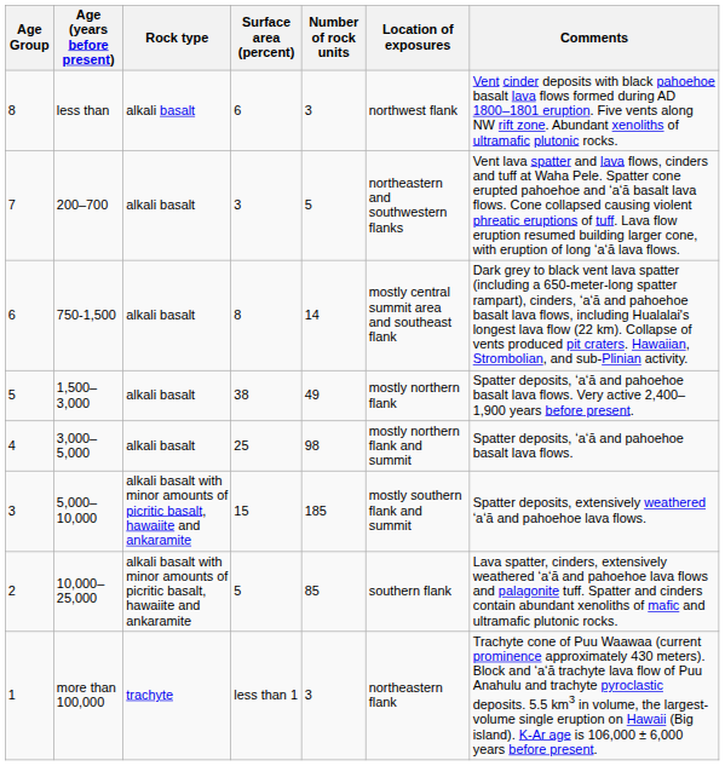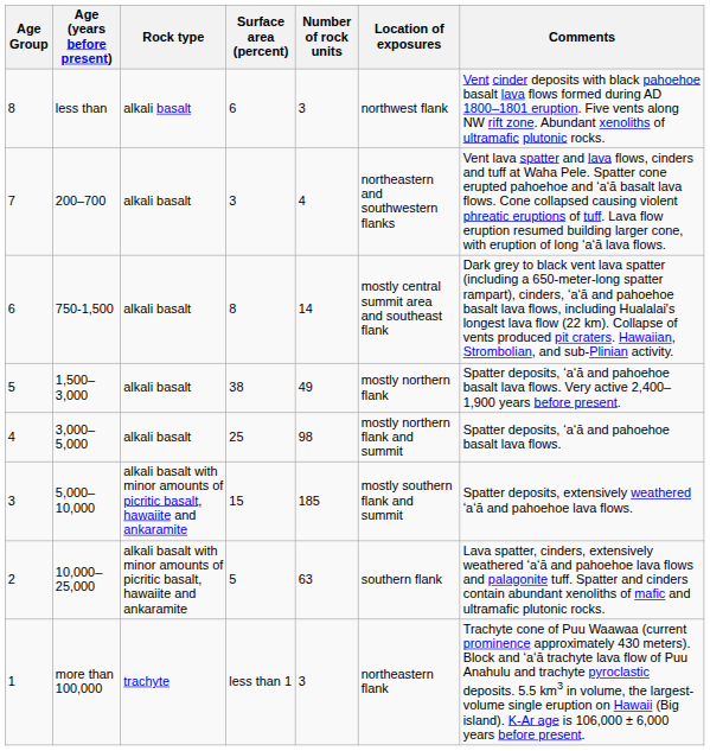 <table class="wikitable">
 <tr>
 <th>Age Group</th>
 <th>Age (years <a href='#'>before present</a>)</th>
 <th>Rock type</th>
 <th>Surface area (percent)</th>
 <th>Number of rock units</th>
 <th>Location of exposures</th>
 <th>Comments</th>
 </tr>
 <tr>
 <td>8</td>
 <td>less than </td>
 <td>alkali <a href='#'>basalt</a></td>
 <td>6</td>
 <td>3</td>
 <td>northwest flank</td>
 <td><a href='#'>Vent</a> <a href='#'>cinder</a> deposits with black <a href='#'>pahoehoe</a> basalt <a href='#'>lava</a> flows formed during AD <a href='#'>1800–1801 eruption</a>. Five vents along NW <a href='#'>rift zone</a>. Abundant <a href='#'>xenoliths</a> of <a href='#'>ultramafic</a> <a href='#'>plutonic</a> rocks.</td>
 </tr>
 <tr>
 <td>7</td>
 <td>200–700</td>
 <td>alkali basalt</td>
 <td>3</td>
-<td>5</td>
+<td>4</td>
 <td>northeastern and southwestern flanks</td>
 <td>Vent lava <a href='#'>spatter</a> and <a href='#'>lava</a> flows, cinders and tuff at Waha Pele. Spatter cone erupted pahoehoe and ʻaʻā basalt lava flows. Cone collapsed causing violent <a href='#'>phreatic eruptions</a> of <a href='#'>tuff</a>. Lava flow eruption resumed building larger cone, with eruption of long ʻaʻā lava flows.</td>
 </tr>
 <tr>
 <td>6</td>
 <td>750-1,500</td>
 <td>alkali basalt</td>
 <td>8</td>
 <td>14</td>
 <td>mostly central summit area and southeast flank</td>
 <td>Dark grey to black vent lava spatter (including a 650-meter-long spatter rampart), cinders, ʻaʻā and pahoehoe basalt lava flows, including Hualalai's longest lava flow (22 km). Collapse of vents produced <a href='#'>pit craters</a>. <a href='#'>Hawaiian</a>, <a href='#'>Strombolian</a>, and sub-<a href='#'>Plinian</a> activity.</td>
 </tr>
 <tr>
 <td>5</td>
 <td>1,500–3,000</td>
 <td>alkali basalt</td>
 <td>38</td>
 <td>49</td>
 <td>mostly northern flank</td>
 <td>Spatter deposits, ʻaʻā and pahoehoe basalt lava flows. Very active 2,400–1,900 years <a href='#'>before present</a>.</td>
 </tr>
 <tr>
 <td>4</td>
 <td>3,000–5,000</td>
 <td>alkali basalt</td>
 <td>25</td>
 <td>98</td>
 <td>mostly northern flank and summit</td>
 <td>Spatter deposits, ʻaʻā and pahoehoe basalt lava flows.</td>
 </tr>
 <tr>
 <td>3</td>
 <td>5,000–10,000</td>
 <td>alkali basalt with minor amounts of <a href='#'>picritic basalt</a>, <a href='#'>hawaiite</a> and <a href='#'>ankaramite</a></td>
 <td>15</td>
 <td>185</td>
 <td>mostly southern flank and summit</td>
 <td>Spatter deposits, extensively <a href='#'>weathered</a> ʻaʻā and pahoehoe lava flows.</td>
 </tr>
 <tr>
 <td>2</td>
 <td>10,000–25,000</td>
 <td>alkali basalt with minor amounts of picritic basalt, hawaiite and ankaramite</td>
 <td>5</td>
-<td>85</td>
+<td>63</td>
 <td>southern flank</td>
 <td>Lava spatter, cinders, extensively weathered ʻaʻā and pahoehoe lava flows and <a href='#'>palagonite</a> tuff. Spatter and cinders contain abundant xenoliths of <a href='#'>mafic</a> and ultramafic plutonic rocks.</td>
 </tr>
 <tr>
 <td>1</td>
 <td>more than 100,000</td>
 <td><a href='#'>trachyte</a></td>
 <td>less than 1</td>
 <td>3</td>
 <td>northeastern flank</td>
 <td>Trachyte cone of Puu Waawaa (current <a href='#'>prominence</a> approximately 430 meters). Block and ʻaʻā trachyte lava flow of Puu Anahulu and trachyte <a href='#'>pyroclastic</a> deposits. 5.5 km<sup>3</sup> in volume, the largest-volume single eruption on <a href='#'>Hawaii</a> (Big island). <a href='#'>K-Ar age</a> is 106,000 ± 6,000 years <a href='#'>before present</a>.</td>
 </tr>
 </table>
